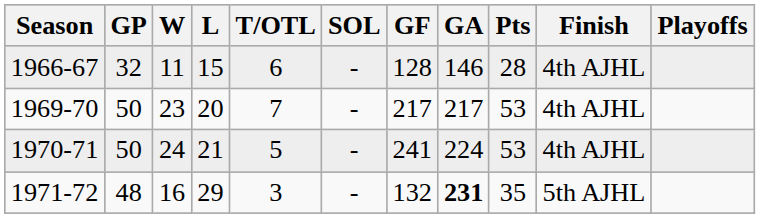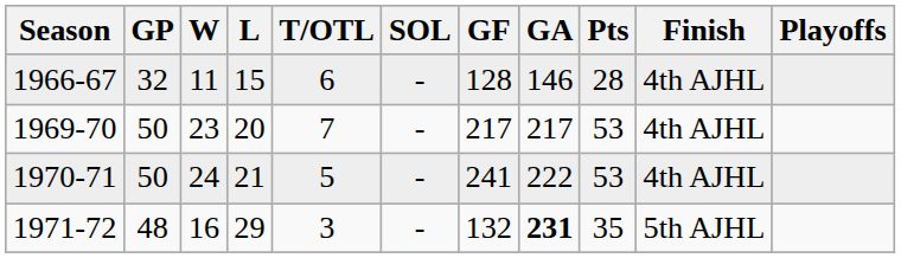 <table class="wikitable">
 <tr>
 <th>Season</th>
 <th>GP</th>
 <th>W</th>
 <th>L</th>
 <th>T/OTL</th>
 <th>SOL</th>
 <th>GF</th>
 <th>GA</th>
 <th>Pts</th>
 <th>Finish</th>
 <th>Playoffs</th>
 </tr>
 <tr align="center" bgcolor="#eeeeee">
 <td>1966-67</td>
 <td>32</td>
 <td>11</td>
 <td>15</td>
 <td>6</td>
 <td>-</td>
 <td>128</td>
 <td>146</td>
 <td>28</td>
 <td>4th AJHL</td>
 <td></td>
 </tr>
 <tr align="center">
 <td>1969-70</td>
 <td>50</td>
 <td>23</td>
 <td>20</td>
 <td>7</td>
 <td>-</td>
 <td>217</td>
 <td>217</td>
 <td>53</td>
 <td>4th AJHL</td>
 <td></td>
 </tr>
 <tr align="center" bgcolor="#eeeeee">
 <td>1970-71</td>
 <td>50</td>
 <td>24</td>
 <td>21</td>
 <td>5</td>
 <td>-</td>
 <td>241</td>
-<td>224</td>
+<td>222</td>
 <td>53</td>
 <td>4th AJHL</td>
 <td></td>
 </tr>
 <tr align="center">
 <td>1971-72</td>
 <td>48</td>
 <td>16</td>
 <td>29</td>
 <td>3</td>
 <td>-</td>
 <td>132</td>
 <td><strong>231</strong></td>
 <td>35</td>
 <td>5th AJHL</td>
 <td></td>
 </tr>
 </table>
